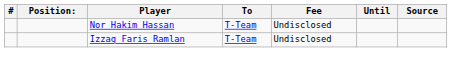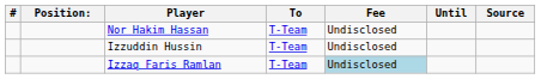 <table class="wikitable sortable" style="width:100%; text-align:center; font-size:95%; text-align:left;">
 <tr>
 <th><strong>#</strong></th>
 <th><strong>Position:</strong></th>
 <th><strong>Player</strong></th>
 <th><strong>To</strong></th>
 <th><strong>Fee</strong></th>
 <th><strong>Until</strong></th>
 <th><strong>Source</strong></th>
 </tr>
 <tr>
 <td></td>
 <td></td>
 <td> <a href='#'>Nor Hakim Hassan</a></td>
 <td> <a href='#'>T-Team</a></td>
 <td>Undisclosed</td>
 <td></td>
 <td></td>
 </tr>
 <tr>
 <td></td>
 <td></td>
-<td> <a href='#'>Izzaq Faris Ramlan</a></td>
+<td> Izzuddin Hussin</td>
 <td> <a href='#'>T-Team</a></td>
 <td>Undisclosed</td>
 <td></td>
 <td></td>
 </tr>
+<tr>
+<td></td>
+<td></td>
+<td> <a href='#'>Izzaq Faris Ramlan</a></td>
+<td> <a href='#'>T-Team</a></td>
+<td style="background: lightblue;">Undisclosed</td>
+<td></td>
+<td></td>
+</tr>
 </table>
